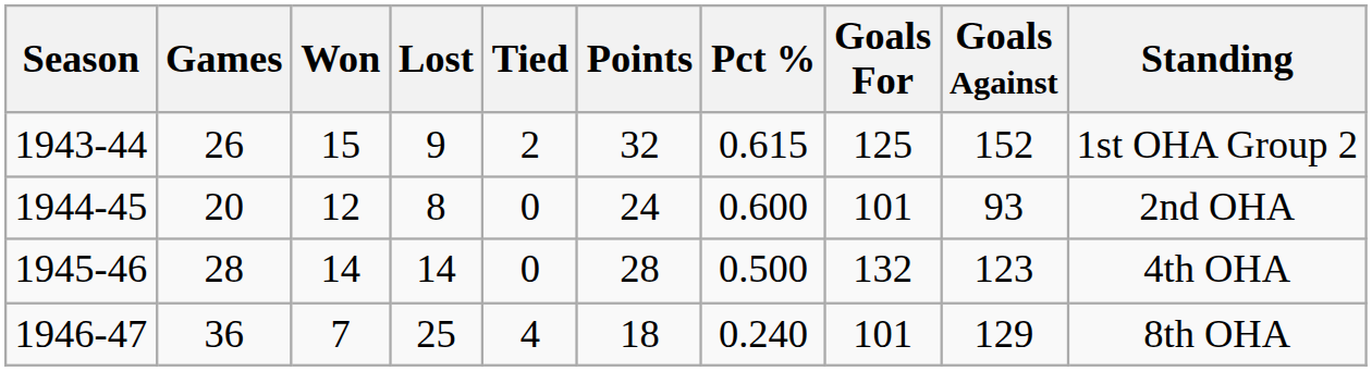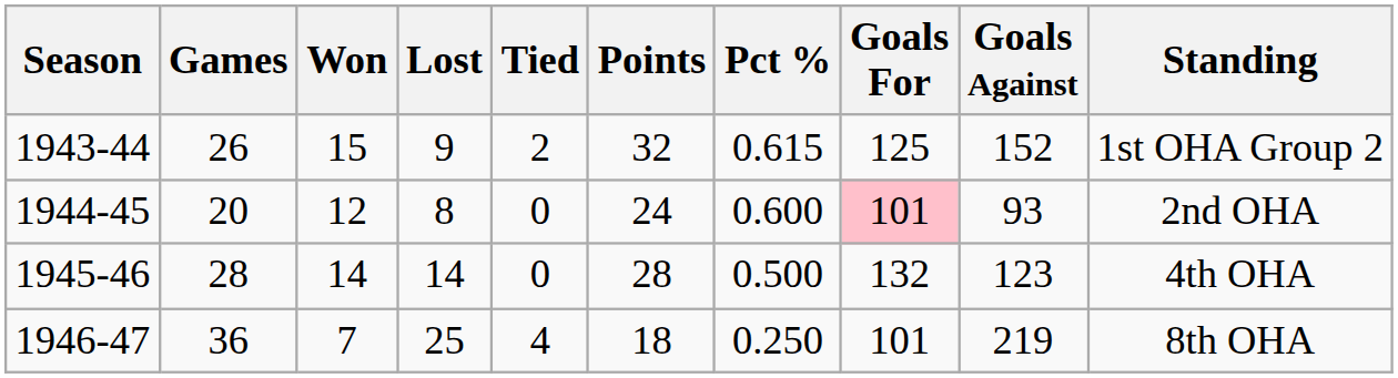 <table class="wikitable">
 <tr>
 <th>Season</th>
 <th>Games</th>
 <th>Won</th>
 <th>Lost</th>
 <th>Tied</th>
 <th>Points</th>
 <th>Pct %</th>
 <th>Goals<br>For</th>
 <th>Goals<br><small>Against</small></th>
 <th>Standing</th>
 </tr>
 <tr align="center">
 <td>1943-44</td>
 <td>26</td>
 <td>15</td>
 <td>9</td>
 <td>2</td>
 <td>32</td>
 <td>0.615</td>
 <td>125</td>
 <td>152</td>
 <td>1st OHA Group 2</td>
 </tr>
 <tr align="center">
 <td>1944-45</td>
 <td>20</td>
 <td>12</td>
 <td>8</td>
 <td>0</td>
 <td>24</td>
 <td>0.600</td>
-<td>101</td>
+<td style="background: pink;">101</td>
 <td>93</td>
 <td>2nd OHA</td>
 </tr>
 <tr align="center">
 <td>1945-46</td>
 <td>28</td>
 <td>14</td>
 <td>14</td>
 <td>0</td>
 <td>28</td>
 <td>0.500</td>
 <td>132</td>
 <td>123</td>
 <td>4th OHA</td>
 </tr>
 <tr align="center">
 <td>1946-47</td>
 <td>36</td>
 <td>7</td>
 <td>25</td>
 <td>4</td>
 <td>18</td>
-<td>0.240</td>
+<td>0.250</td>
 <td>101</td>
-<td>129</td>
+<td>219</td>
 <td>8th OHA</td>
 </tr>
 </table>
